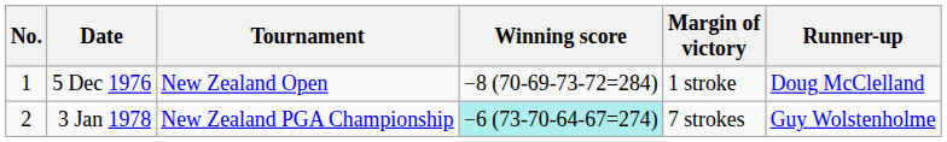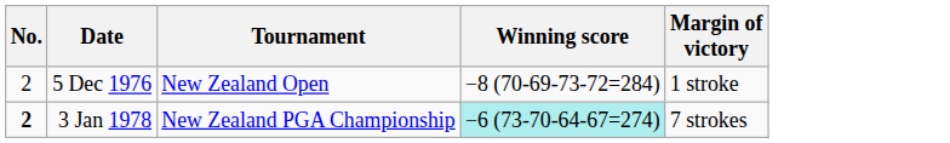 <table class="wikitable" style="font-size:95%;">
 <tr>
 <th>No.</th>
 <th>Date</th>
 <th>Tournament</th>
 <th>Winning score</th>
 <th>Margin of<br>victory</th>
-<th>Runner-up</th>
 </tr>
 <tr>
-<td align=center>1</td>
+<td align=center>2</td>
 <td align=right>5 Dec <a href='#'>1976</a></td>
 <td><a href='#'>New Zealand Open</a></td>
 <td>−8 (70-69-73-72=284)</td>
 <td>1 stroke</td>
-<td> <a href='#'>Doug McClelland</a></td>
 </tr>
 <tr>
-<td align=center>2</td>
+<td align=center><strong>2</strong></td>
 <td align=right>3 Jan <a href='#'>1978</a></td>
 <td><a href='#'>New Zealand PGA Championship</a></td>
 <td style="background: paleturquoise;">−6 (73-70-64-67=274)</td>
 <td>7 strokes</td>
-<td> <a href='#'>Guy Wolstenholme</a></td>
 </tr>
 </table>
